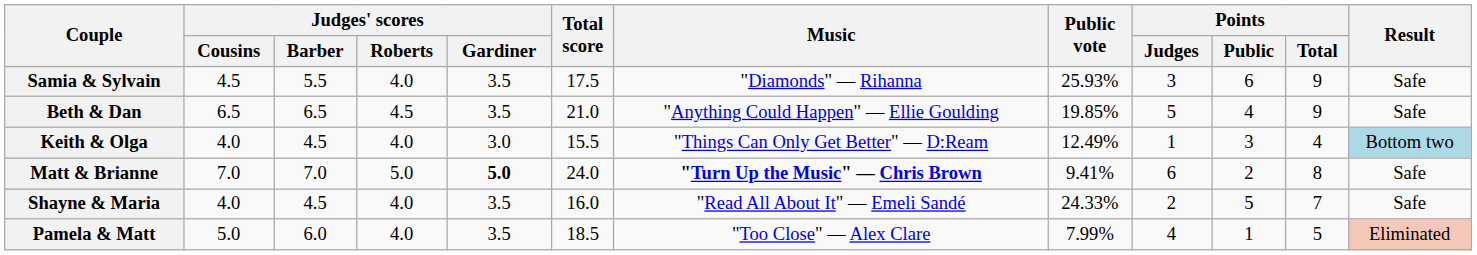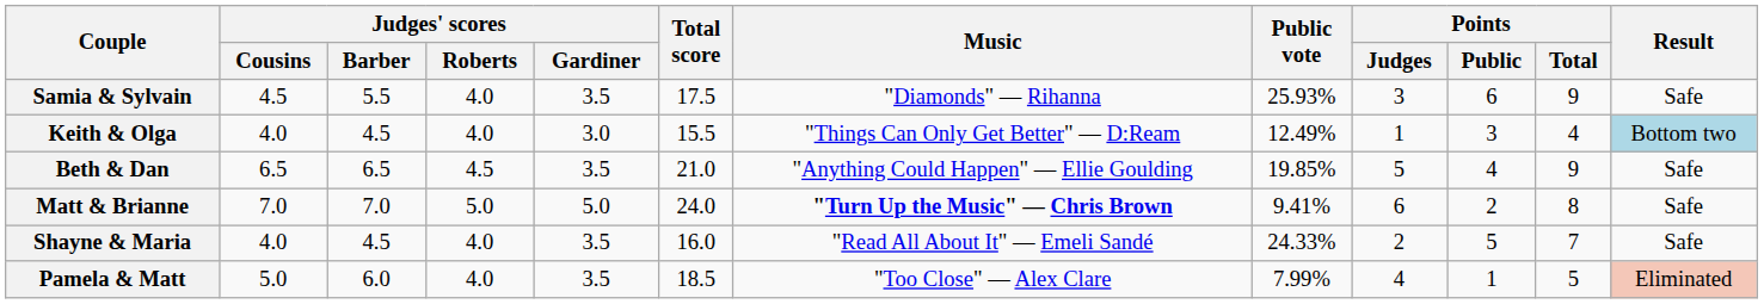 <table class="wikitable sortable" style="text-align:center; font-size:90%; width:90%">
 <tr>
 <th scope="col" rowspan=2>Couple</th>
 <th scope="col" colspan=4 class="unsortable">Judges' scores</th>
 <th scope="col" rowspan=2>Total<br>score</th>
 <th scope="col" rowspan=2 class="unsortable">Music</th>
 <th scope="col" rowspan=2>Public<br>vote</th>
 <th scope="col" colspan=3 class="unsortable">Points</th>
 <th scope="col" rowspan=2 class="unsortable">Result</th>
 </tr>
 <tr>
 <th class="unsortable">Cousins</th>
 <th class="unsortable">Barber</th>
 <th class="unsortable">Roberts</th>
 <th class="unsortable">Gardiner</th>
 <th class="unsortable">Judges</th>
 <th class="unsortable">Public</th>
 <th>Total</th>
 </tr>
 <tr>
 <th scope="row">Samia & Sylvain</th>
 <td>4.5</td>
 <td>5.5</td>
 <td>4.0</td>
 <td>3.5</td>
 <td>17.5</td>
 <td>"<a href='#'>Diamonds</a>" — <a href='#'>Rihanna</a></td>
 <td>25.93%</td>
 <td>3</td>
 <td>6</td>
 <td>9</td>
 <td>Safe</td>
 </tr>
 <tr>
+<th scope="row">Keith & Olga</th>
+<td>4.0</td>
+<td>4.5</td>
+<td>4.0</td>
+<td>3.0</td>
+<td>15.5</td>
+<td>"<a href='#'>Things Can Only Get Better</a>" — <a href='#'>D:Ream</a></td>
+<td>12.49%</td>
+<td>1</td>
+<td>3</td>
+<td>4</td>
+<td bgcolor=lightblue>Bottom two</td>
+</tr>
+<tr>
 <th scope="row">Beth & Dan</th>
 <td>6.5</td>
 <td>6.5</td>
 <td>4.5</td>
 <td>3.5</td>
 <td>21.0</td>
 <td>"<a href='#'>Anything Could Happen</a>" — <a href='#'>Ellie Goulding</a></td>
 <td>19.85%</td>
 <td>5</td>
 <td>4</td>
 <td>9</td>
 <td>Safe</td>
 </tr>
 <tr>
-<th scope="row">Keith & Olga</th>
-<td>4.0</td>
-<td>4.5</td>
-<td>4.0</td>
-<td>3.0</td>
-<td>15.5</td>
-<td>"<a href='#'>Things Can Only Get Better</a>" — <a href='#'>D:Ream</a></td>
-<td>12.49%</td>
-<td>1</td>
-<td>3</td>
-<td>4</td>
-<td bgcolor=lightblue>Bottom two</td>
-</tr>
-<tr>
 <th scope="row">Matt & Brianne</th>
 <td>7.0</td>
 <td>7.0</td>
 <td>5.0</td>
-<td><strong>5.0</strong></td>
+<td>5.0</td>
 <td>24.0</td>
 <td><strong>"<a href='#'>Turn Up the Music</a>" — <a href='#'>Chris Brown</a></strong></td>
 <td>9.41%</td>
 <td>6</td>
 <td>2</td>
 <td>8</td>
 <td>Safe</td>
 </tr>
 <tr>
 <th scope="row">Shayne & Maria</th>
 <td>4.0</td>
 <td>4.5</td>
 <td>4.0</td>
 <td>3.5</td>
 <td>16.0</td>
 <td>"<a href='#'>Read All About It</a>" — <a href='#'>Emeli Sandé</a></td>
 <td>24.33%</td>
 <td>2</td>
 <td>5</td>
 <td>7</td>
 <td>Safe</td>
 </tr>
 <tr>
 <th scope="row">Pamela & Matt</th>
 <td>5.0</td>
 <td>6.0</td>
 <td>4.0</td>
 <td>3.5</td>
 <td>18.5</td>
 <td>"<a href='#'>Too Close</a>" — <a href='#'>Alex Clare</a></td>
 <td>7.99%</td>
 <td>4</td>
 <td>1</td>
 <td>5</td>
 <td bgcolor="f4c7b8">Eliminated</td>
 </tr>
 </table>
